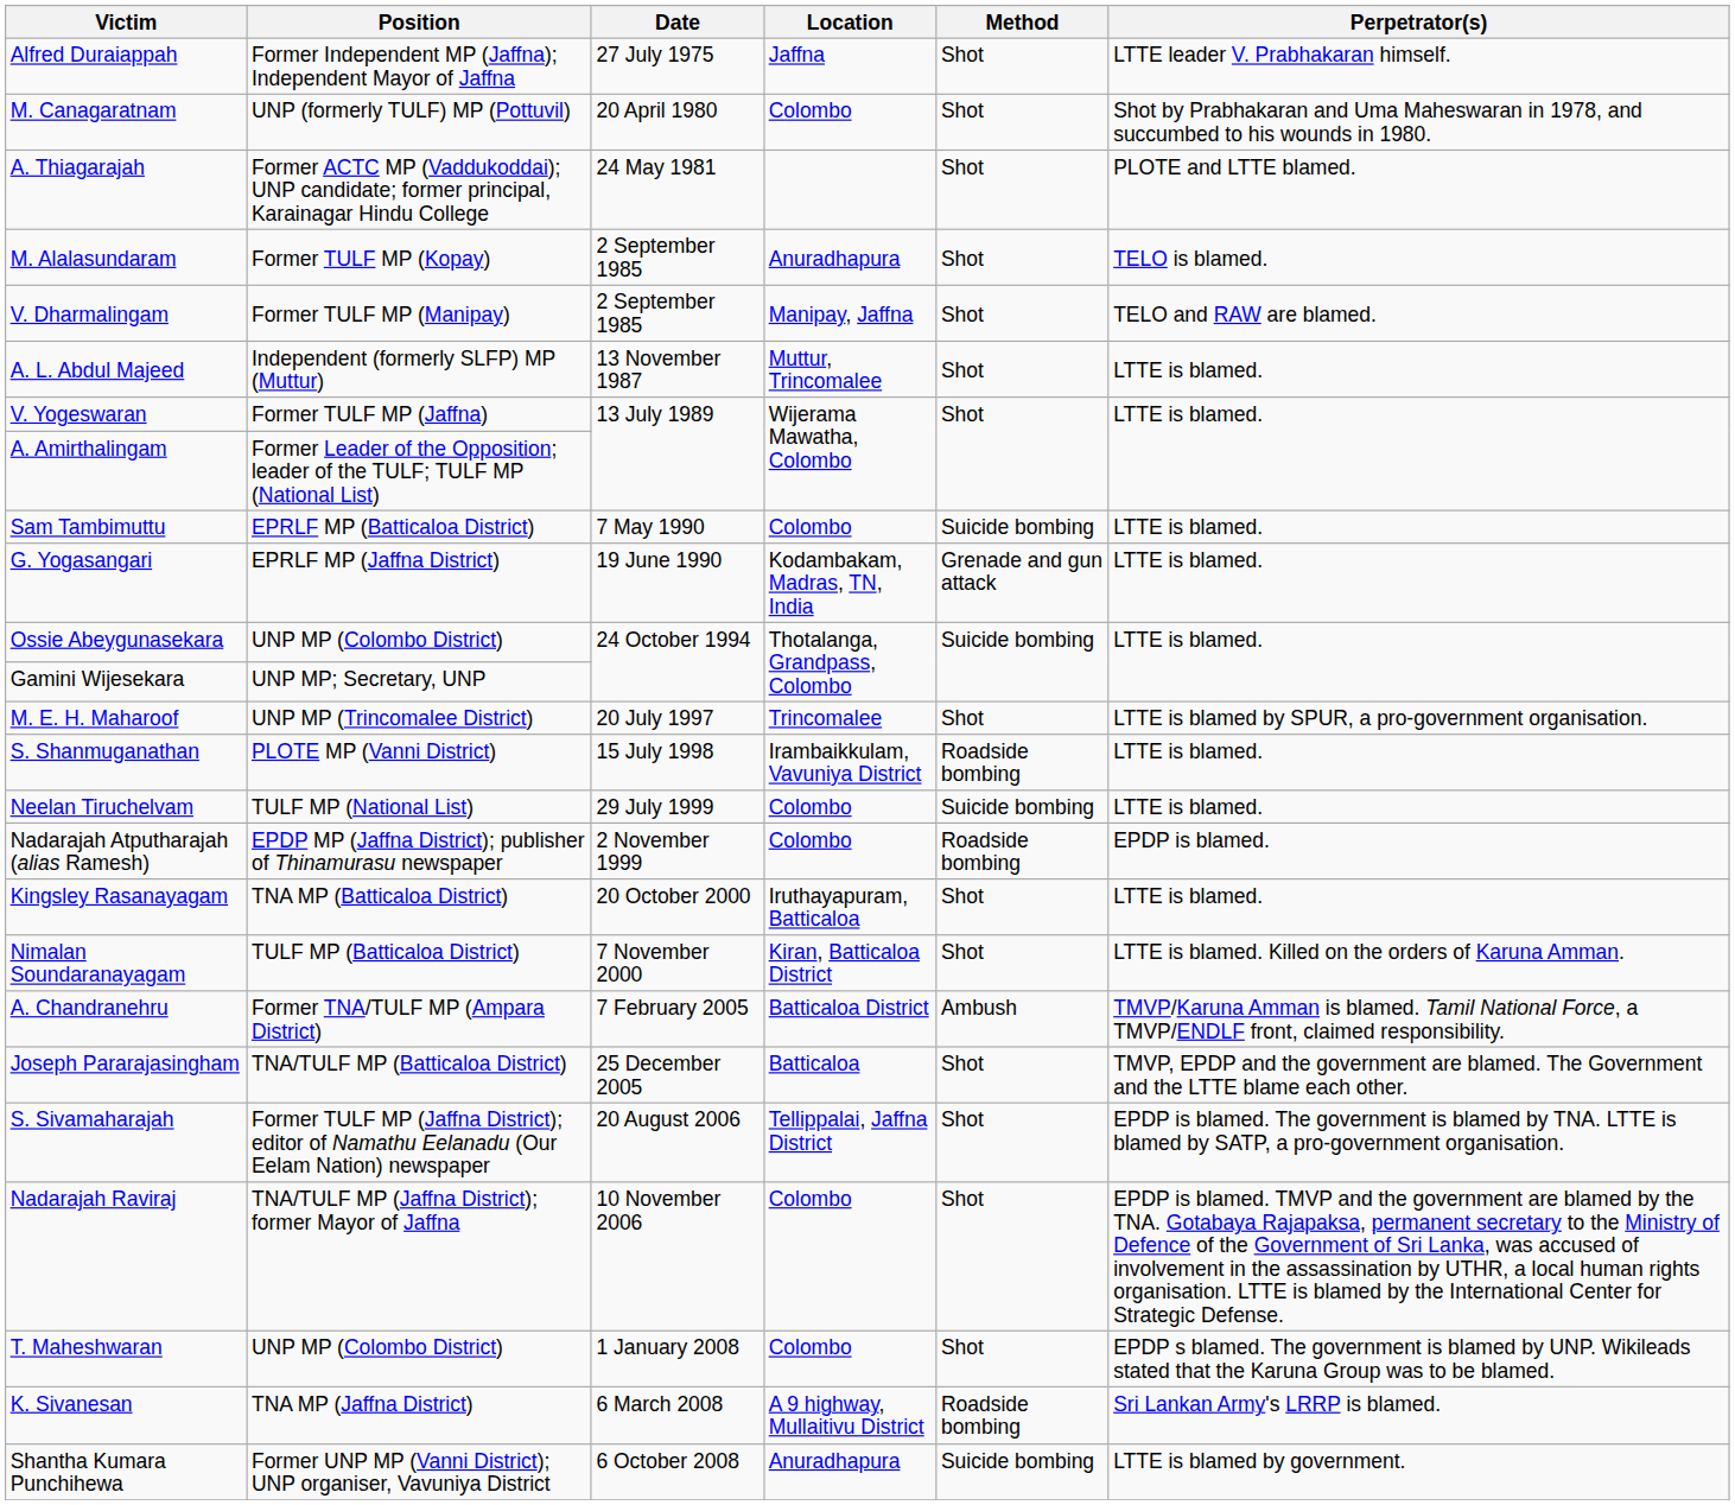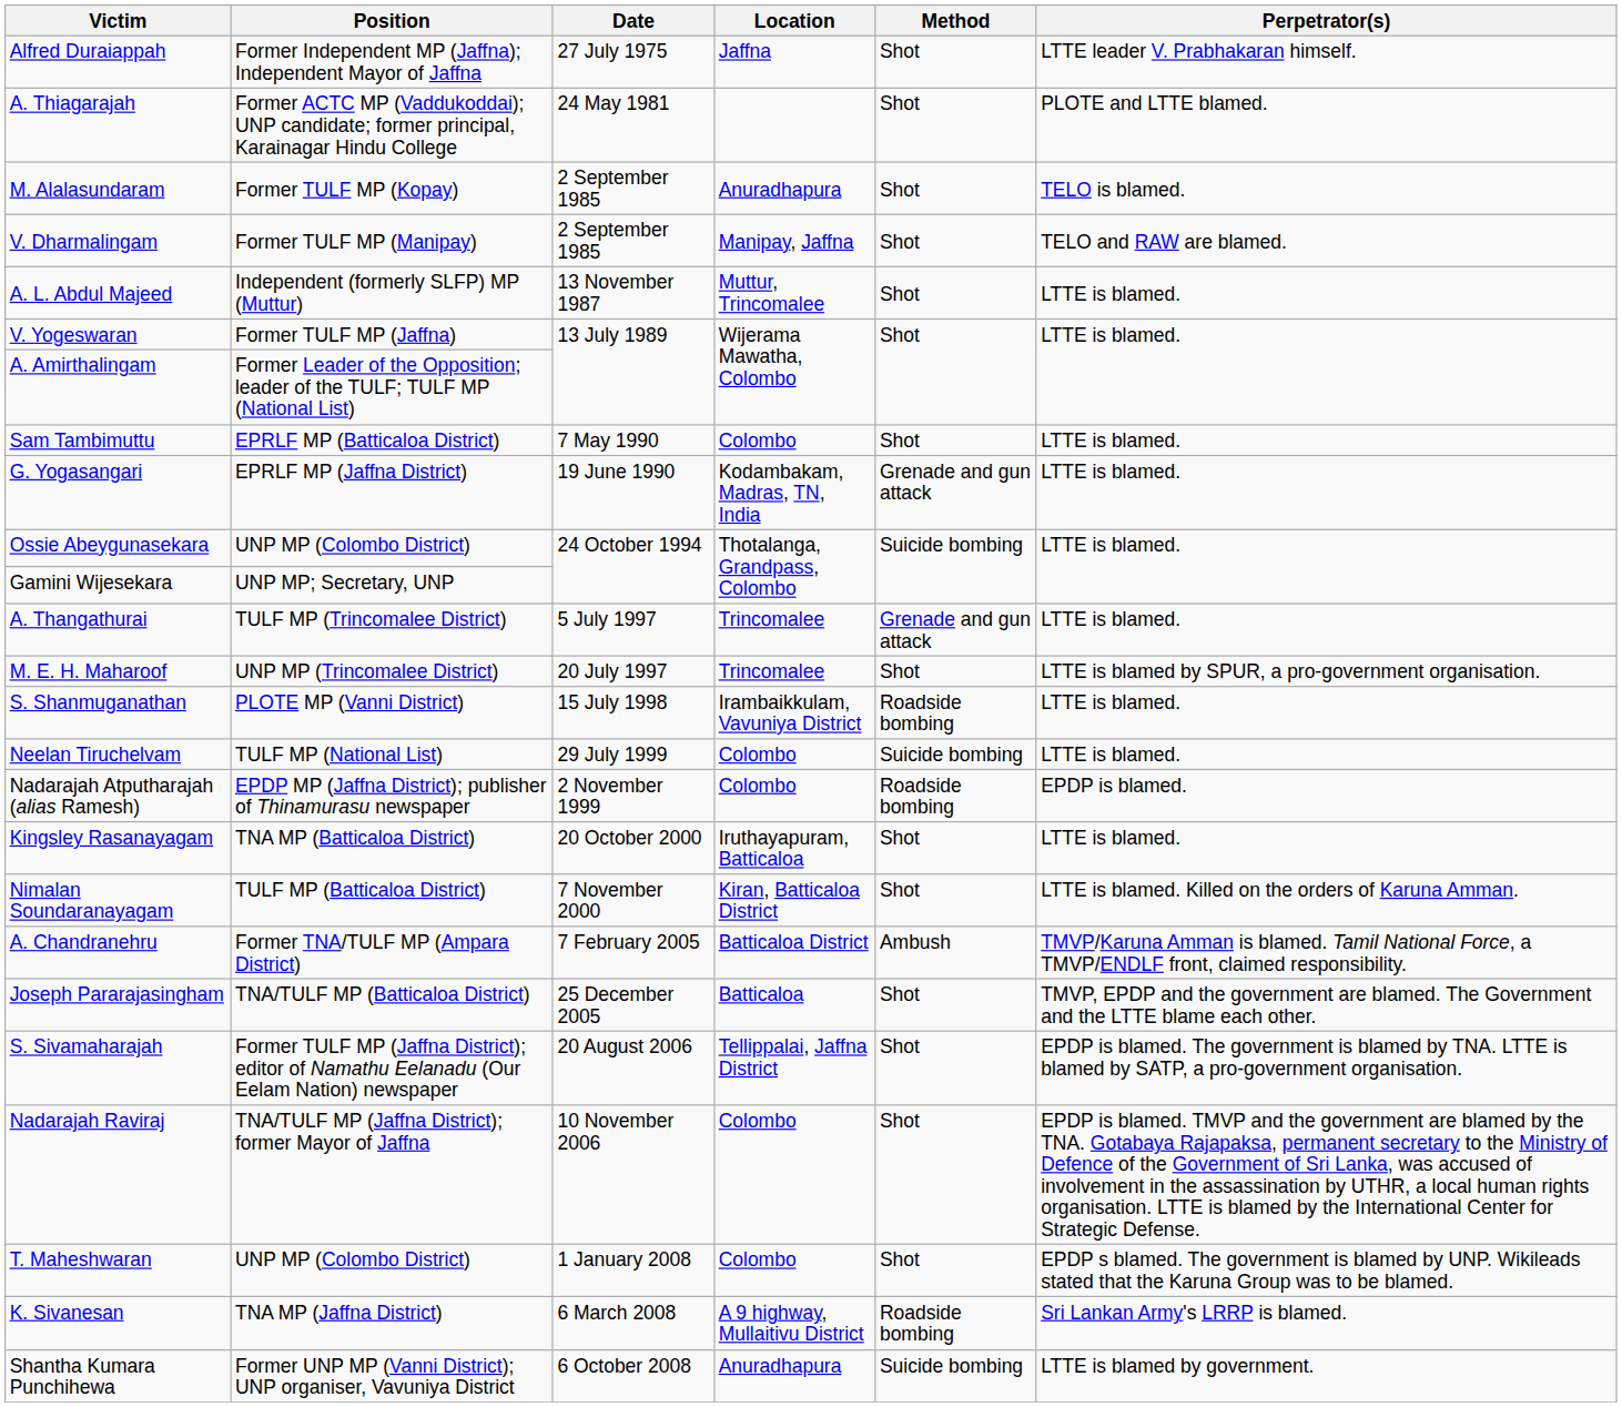 <table class="wikitable" style="font-size:95%;width:100%;valign=top">
 <tr>
 <th width="14%">Victim</th>
 <th width="20%">Position</th>
 <th width="10%">Date</th>
 <th width="10%">Location</th>
 <th width="10%">Method</th>
 <th width="36%">Perpetrator(s)</th>
 </tr>
 <tr valign="top">
 <td><a href='#'>Alfred Duraiappah</a></td>
 <td>Former Independent MP (<a href='#'>Jaffna</a>); Independent Mayor of <a href='#'>Jaffna</a></td>
 <td>27 July 1975</td>
 <td><a href='#'>Jaffna</a></td>
 <td>Shot</td>
 <td>LTTE leader <a href='#'>V. Prabhakaran</a> himself.</td>
-</tr>
-<tr valign="top">
-<td><a href='#'>M. Canagaratnam</a></td>
-<td>UNP (formerly TULF) MP (<a href='#'>Pottuvil</a>)</td>
-<td>20 April 1980</td>
-<td><a href='#'>Colombo</a></td>
-<td>Shot</td>
-<td>Shot by Prabhakaran and Uma Maheswaran in 1978, and succumbed to his wounds in 1980.</td>
 </tr>
 <tr valign="top">
 <td><a href='#'>A. Thiagarajah</a></td>
 <td>Former <a href='#'>ACTC</a> MP (<a href='#'>Vaddukoddai</a>); UNP candidate; former principal, Karainagar Hindu College</td>
 <td>24 May 1981</td>
 <td></td>
 <td>Shot</td>
 <td>PLOTE and LTTE blamed.</td>
 </tr>
 <tr>
 <td><a href='#'>M. Alalasundaram</a></td>
 <td>Former <a href='#'>TULF</a> MP (<a href='#'>Kopay</a>)</td>
 <td>2 September 1985</td>
 <td><a href='#'>Anuradhapura</a></td>
 <td>Shot</td>
 <td><a href='#'>TELO</a> is blamed.</td>
 </tr>
 <tr>
 <td><a href='#'>V. Dharmalingam</a></td>
 <td>Former TULF MP (<a href='#'>Manipay</a>)</td>
 <td>2 September 1985</td>
 <td><a href='#'>Manipay</a>, <a href='#'>Jaffna</a></td>
 <td>Shot</td>
 <td>TELO and <a href='#'>RAW</a> are blamed.</td>
 </tr>
 <tr>
 <td><a href='#'>A. L. Abdul Majeed</a></td>
 <td>Independent (formerly SLFP) MP (<a href='#'>Muttur</a>)</td>
 <td>13 November 1987</td>
 <td><a href='#'>Muttur</a>, <a href='#'>Trincomalee</a></td>
 <td>Shot</td>
 <td>LTTE is blamed.</td>
 </tr>
 <tr valign="top">
 <td><a href='#'>V. Yogeswaran</a></td>
 <td>Former TULF MP (<a href='#'>Jaffna</a>)</td>
 <td rowspan="2">13 July 1989</td>
 <td rowspan="2">Wijerama Mawatha, <a href='#'>Colombo</a></td>
 <td rowspan="2">Shot</td>
 <td rowspan="2">LTTE is blamed.</td>
 </tr>
 <tr valign="top">
 <td><a href='#'>A. Amirthalingam</a></td>
 <td>Former <a href='#'>Leader of the Opposition</a>; leader of the TULF; TULF MP (<a href='#'>National List</a>)</td>
 </tr>
 <tr>
 <td><a href='#'>Sam Tambimuttu</a></td>
 <td><a href='#'>EPRLF</a> MP (<a href='#'>Batticaloa District</a>)</td>
 <td>7 May 1990</td>
 <td><a href='#'>Colombo</a></td>
-<td>Suicide bombing</td>
+<td>Shot</td>
 <td>LTTE is blamed.</td>
 </tr>
 <tr valign="top">
 <td><a href='#'>G. Yogasangari</a></td>
 <td>EPRLF MP (<a href='#'>Jaffna District</a>)</td>
 <td>19 June 1990</td>
 <td>Kodambakam, <a href='#'>Madras</a>, <a href='#'>TN</a>, <a href='#'>India</a></td>
 <td>Grenade and gun attack</td>
 <td>LTTE is blamed.</td>
 </tr>
 <tr valign=top>
 <td><a href='#'>Ossie Abeygunasekara</a></td>
 <td>UNP MP (<a href='#'>Colombo District</a>)</td>
 <td rowspan="2">24 October 1994</td>
 <td rowspan="2">Thotalanga, <a href='#'>Grandpass</a>, <a href='#'>Colombo</a></td>
 <td rowspan="2">Suicide bombing</td>
 <td rowspan="2">LTTE is blamed.</td>
 </tr>
 <tr valign="top">
 <td>Gamini Wijesekara</td>
 <td>UNP MP; Secretary, UNP</td>
+</tr>
+<tr valign="top">
+<td><a href='#'>A. Thangathurai</a></td>
+<td>TULF MP (<a href='#'>Trincomalee District</a>)</td>
+<td>5 July 1997</td>
+<td><a href='#'>Trincomalee</a></td>
+<td><a href='#'>Grenade</a> and gun attack</td>
+<td>LTTE is blamed.</td>
 </tr>
 <tr>
 <td><a href='#'>M. E. H. Maharoof</a></td>
 <td>UNP MP (<a href='#'>Trincomalee District</a>)</td>
 <td>20 July 1997</td>
 <td><a href='#'>Trincomalee</a></td>
 <td>Shot</td>
 <td>LTTE is blamed by SPUR, a pro-government organisation.</td>
 </tr>
 <tr valign="top">
 <td><a href='#'>S. Shanmuganathan</a></td>
 <td><a href='#'>PLOTE</a> MP (<a href='#'>Vanni District</a>)</td>
 <td>15 July 1998</td>
 <td>Irambaikkulam, <a href='#'>Vavuniya District</a></td>
 <td>Roadside bombing</td>
 <td>LTTE is blamed.</td>
 </tr>
 <tr>
 <td><a href='#'>Neelan Tiruchelvam</a></td>
 <td>TULF MP (<a href='#'>National List</a>)</td>
 <td>29 July 1999</td>
 <td><a href='#'>Colombo</a></td>
 <td>Suicide bombing</td>
 <td>LTTE is blamed.</td>
 </tr>
 <tr valign="top">
 <td>Nadarajah Atputharajah<br>(<em>alias</em> Ramesh)</td>
 <td><a href='#'>EPDP</a> MP (<a href='#'>Jaffna District</a>); publisher of <em>Thinamurasu</em> newspaper</td>
 <td>2 November 1999</td>
 <td><a href='#'>Colombo</a></td>
 <td>Roadside bombing</td>
 <td>EPDP is blamed.</td>
 </tr>
 <tr valign="top">
 <td><a href='#'>Kingsley Rasanayagam</a></td>
 <td>TNA MP (<a href='#'>Batticaloa District</a>)</td>
 <td>20 October 2000</td>
 <td>Iruthayapuram, <a href='#'>Batticaloa</a></td>
 <td>Shot</td>
 <td>LTTE is blamed.</td>
 </tr>
 <tr valign="top">
 <td><a href='#'>Nimalan Soundaranayagam</a></td>
 <td>TULF MP (<a href='#'>Batticaloa District</a>)</td>
 <td>7 November 2000</td>
 <td><a href='#'>Kiran</a>, <a href='#'>Batticaloa District</a></td>
 <td>Shot</td>
 <td>LTTE is blamed. Killed on the orders of <a href='#'>Karuna Amman</a>.</td>
 </tr>
 <tr valign="top">
 <td><a href='#'>A. Chandranehru</a></td>
 <td>Former <a href='#'>TNA</a>/TULF MP (<a href='#'>Ampara District</a>)</td>
 <td>7 February 2005</td>
 <td><a href='#'>Batticaloa District</a></td>
 <td>Ambush</td>
 <td><a href='#'>TMVP</a>/<a href='#'>Karuna Amman</a> is blamed. <em>Tamil National Force</em>, a TMVP/<a href='#'>ENDLF</a> front, claimed responsibility.</td>
 </tr>
 <tr valign="top">
 <td><a href='#'>Joseph Pararajasingham</a></td>
 <td>TNA/TULF MP (<a href='#'>Batticaloa District</a>)</td>
 <td>25 December 2005</td>
 <td><a href='#'>Batticaloa</a></td>
 <td>Shot</td>
 <td>TMVP, EPDP and the government are blamed. The Government and the LTTE blame each other.</td>
 </tr>
 <tr valign="top">
 <td><a href='#'>S. Sivamaharajah</a></td>
 <td>Former TULF MP (<a href='#'>Jaffna District</a>); editor of <em>Namathu Eelanadu</em> (Our Eelam Nation) newspaper</td>
 <td>20 August 2006</td>
 <td><a href='#'>Tellippalai</a>, <a href='#'>Jaffna District</a></td>
 <td>Shot</td>
 <td>EPDP is blamed. The government is blamed by TNA. LTTE is blamed by SATP, a pro-government organisation.</td>
 </tr>
 <tr valign="top">
 <td><a href='#'>Nadarajah Raviraj</a></td>
 <td>TNA/TULF MP (<a href='#'>Jaffna District</a>); former Mayor of <a href='#'>Jaffna</a></td>
 <td>10 November 2006</td>
 <td><a href='#'>Colombo</a></td>
 <td>Shot</td>
 <td>EPDP is blamed. TMVP and the government are blamed by the TNA. <a href='#'>Gotabaya Rajapaksa</a>, <a href='#'>permanent secretary</a> to the <a href='#'>Ministry of Defence</a> of the <a href='#'>Government of Sri Lanka</a>, was accused of involvement in the assassination by UTHR, a local human rights organisation. LTTE is blamed by the International Center for Strategic Defense.</td>
 </tr>
 <tr valign=top>
 <td><a href='#'>T. Maheshwaran</a></td>
 <td>UNP MP (<a href='#'>Colombo District</a>)</td>
 <td>1 January 2008</td>
 <td><a href='#'>Colombo</a></td>
 <td>Shot</td>
 <td>EPDP s blamed. The government is blamed by UNP. Wikileads stated that the Karuna Group was to be blamed.</td>
 </tr>
 <tr valign="top">
 <td><a href='#'>K. Sivanesan</a></td>
 <td>TNA MP (<a href='#'>Jaffna District</a>)</td>
 <td>6 March 2008</td>
 <td><a href='#'>A 9 highway</a>, <a href='#'>Mullaitivu District</a></td>
 <td>Roadside bombing</td>
 <td><a href='#'>Sri Lankan Army</a>'s <a href='#'>LRRP</a> is blamed.</td>
 </tr>
 <tr valign=top>
 <td>Shantha Kumara Punchihewa</td>
 <td>Former UNP MP (<a href='#'>Vanni District</a>); UNP organiser, Vavuniya District</td>
 <td>6 October 2008</td>
 <td><a href='#'>Anuradhapura</a></td>
 <td>Suicide bombing</td>
 <td>LTTE is blamed by government.</td>
 </tr>
 </table>
